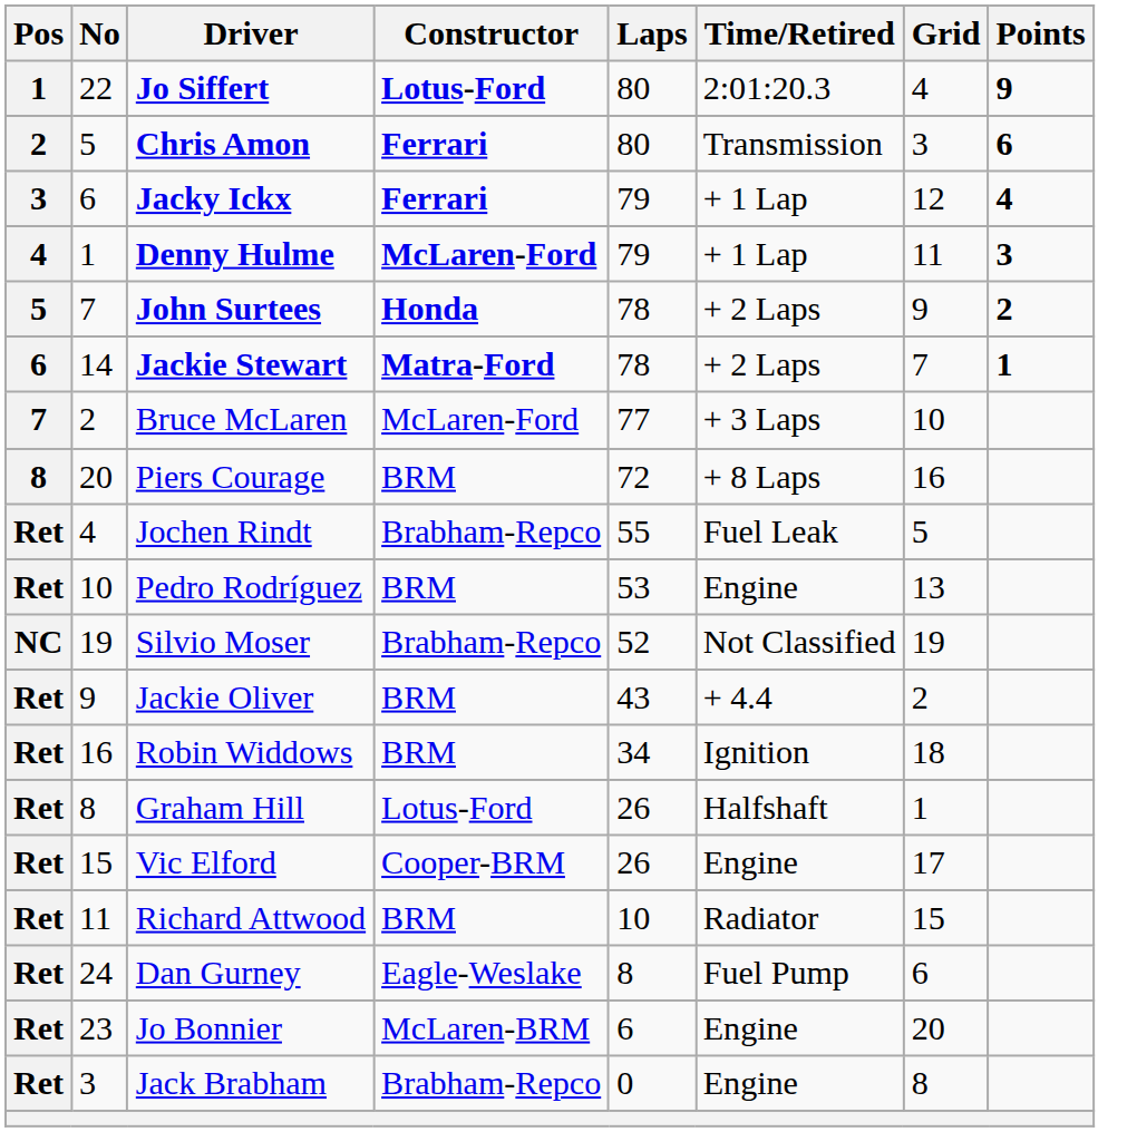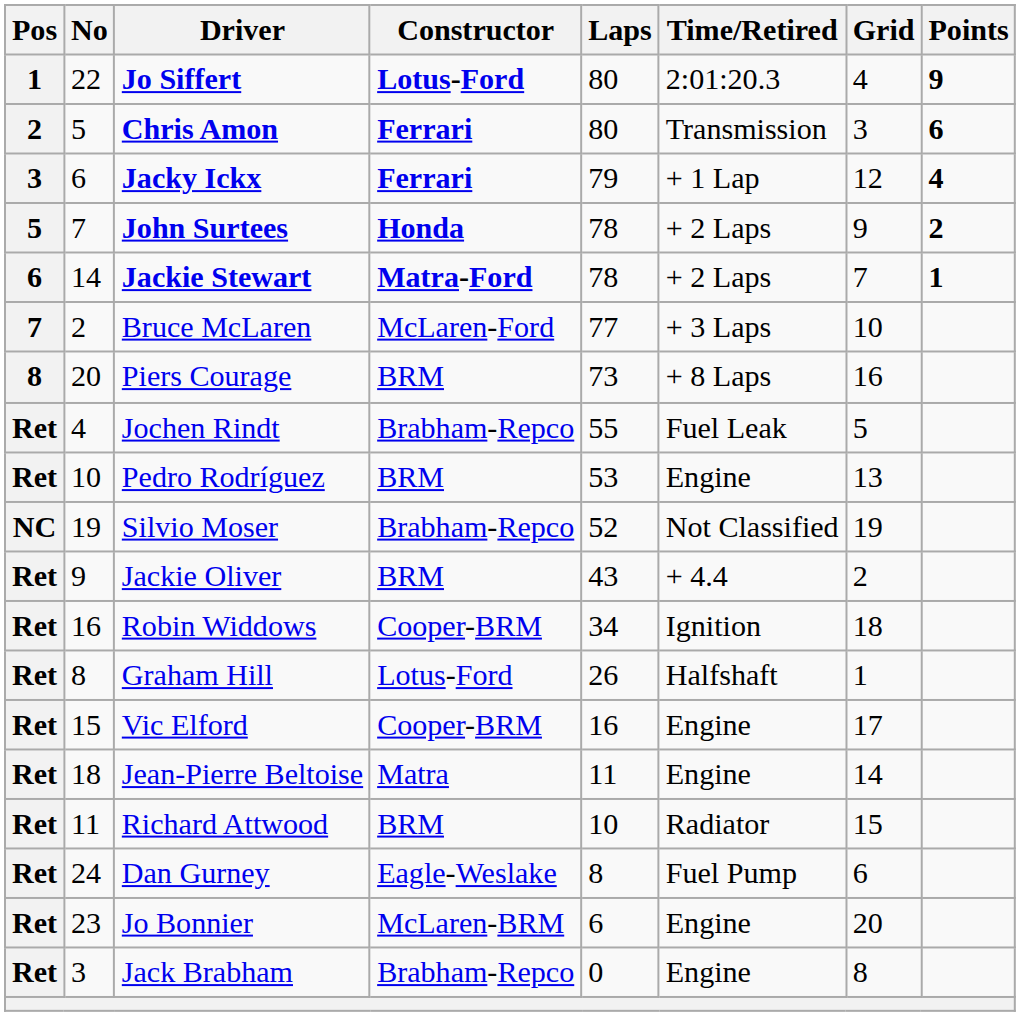 <table class="wikitable" style="font-size: 95%;">
 <tr>
 <th>Pos</th>
 <th>No</th>
 <th>Driver</th>
 <th>Constructor</th>
 <th>Laps</th>
 <th>Time/Retired</th>
 <th>Grid</th>
 <th>Points</th>
 </tr>
 <tr>
 <th>1</th>
 <td>22</td>
 <td> <strong><a href='#'>Jo Siffert</a></strong></td>
 <td><strong><a href='#'>Lotus</a>-<a href='#'>Ford</a></strong></td>
 <td>80</td>
 <td>2:01:20.3</td>
 <td>4</td>
 <td><strong>9</strong></td>
 </tr>
 <tr>
 <th>2</th>
 <td>5</td>
 <td> <strong><a href='#'>Chris Amon</a></strong></td>
 <td><strong><a href='#'>Ferrari</a></strong></td>
 <td>80</td>
 <td>Transmission</td>
 <td>3</td>
 <td><strong>6</strong></td>
 </tr>
 <tr>
 <th>3</th>
 <td>6</td>
 <td> <strong><a href='#'>Jacky Ickx</a></strong></td>
 <td><strong><a href='#'>Ferrari</a></strong></td>
 <td>79</td>
 <td>+ 1 Lap</td>
 <td>12</td>
 <td><strong>4</strong></td>
 </tr>
 <tr>
-<th>4</th>
-<td>1</td>
-<td> <strong><a href='#'>Denny Hulme</a></strong></td>
-<td><strong><a href='#'>McLaren</a>-<a href='#'>Ford</a></strong></td>
-<td>79</td>
-<td>+ 1 Lap</td>
-<td>11</td>
-<td><strong>3</strong></td>
-</tr>
-<tr>
 <th>5</th>
 <td>7</td>
 <td> <strong><a href='#'>John Surtees</a></strong></td>
 <td><strong><a href='#'>Honda</a></strong></td>
 <td>78</td>
 <td>+ 2 Laps</td>
 <td>9</td>
 <td><strong>2</strong></td>
 </tr>
 <tr>
 <th>6</th>
 <td>14</td>
 <td> <strong><a href='#'>Jackie Stewart</a></strong></td>
 <td><strong><a href='#'>Matra</a>-<a href='#'>Ford</a></strong></td>
 <td>78</td>
 <td>+ 2 Laps</td>
 <td>7</td>
 <td><strong>1</strong></td>
 </tr>
 <tr>
 <th>7</th>
 <td>2</td>
 <td> <a href='#'>Bruce McLaren</a></td>
 <td><a href='#'>McLaren</a>-<a href='#'>Ford</a></td>
 <td>77</td>
 <td>+ 3 Laps</td>
 <td>10</td>
 <td> </td>
 </tr>
 <tr>
 <th>8</th>
 <td>20</td>
 <td> <a href='#'>Piers Courage</a></td>
 <td><a href='#'>BRM</a></td>
-<td>72</td>
+<td>73</td>
 <td>+ 8 Laps</td>
 <td>16</td>
 <td> </td>
 </tr>
 <tr>
 <th>Ret</th>
 <td>4</td>
 <td> <a href='#'>Jochen Rindt</a></td>
 <td><a href='#'>Brabham</a>-<a href='#'>Repco</a></td>
 <td>55</td>
 <td>Fuel Leak</td>
 <td>5</td>
 <td> </td>
 </tr>
 <tr>
 <th>Ret</th>
 <td>10</td>
 <td> <a href='#'>Pedro Rodríguez</a></td>
 <td><a href='#'>BRM</a></td>
 <td>53</td>
 <td>Engine</td>
 <td>13</td>
 <td> </td>
 </tr>
 <tr>
 <th>NC</th>
 <td>19</td>
 <td> <a href='#'>Silvio Moser</a></td>
 <td><a href='#'>Brabham</a>-<a href='#'>Repco</a></td>
 <td>52</td>
 <td>Not Classified</td>
 <td>19</td>
 <td> </td>
 </tr>
 <tr>
 <th>Ret</th>
 <td>9</td>
 <td> <a href='#'>Jackie Oliver</a></td>
 <td><a href='#'>BRM</a></td>
 <td>43</td>
 <td>+ 4.4</td>
 <td>2</td>
 <td> </td>
 </tr>
 <tr>
 <th>Ret</th>
 <td>16</td>
 <td> <a href='#'>Robin Widdows</a></td>
-<td><a href='#'>BRM</a></td>
+<td><a href='#'>Cooper</a>-<a href='#'>BRM</a></td>
 <td>34</td>
 <td>Ignition</td>
 <td>18</td>
 <td> </td>
 </tr>
 <tr>
 <th>Ret</th>
 <td>8</td>
 <td> <a href='#'>Graham Hill</a></td>
 <td><a href='#'>Lotus</a>-<a href='#'>Ford</a></td>
 <td>26</td>
 <td>Halfshaft</td>
 <td>1</td>
 <td> </td>
 </tr>
 <tr>
 <th>Ret</th>
 <td>15</td>
 <td> <a href='#'>Vic Elford</a></td>
 <td><a href='#'>Cooper</a>-<a href='#'>BRM</a></td>
-<td>26</td>
+<td>16</td>
 <td>Engine</td>
 <td>17</td>
+<td> </td>
+</tr>
+<tr>
+<th>Ret</th>
+<td>18</td>
+<td> <a href='#'>Jean-Pierre Beltoise</a></td>
+<td><a href='#'>Matra</a></td>
+<td>11</td>
+<td>Engine</td>
+<td>14</td>
 <td> </td>
 </tr>
 <tr>
 <th>Ret</th>
 <td>11</td>
 <td> <a href='#'>Richard Attwood</a></td>
 <td><a href='#'>BRM</a></td>
 <td>10</td>
 <td>Radiator</td>
 <td>15</td>
 <td> </td>
 </tr>
 <tr>
 <th>Ret</th>
 <td>24</td>
 <td> <a href='#'>Dan Gurney</a></td>
 <td><a href='#'>Eagle</a>-<a href='#'>Weslake</a></td>
 <td>8</td>
 <td>Fuel Pump</td>
 <td>6</td>
 <td> </td>
 </tr>
 <tr>
 <th>Ret</th>
 <td>23</td>
 <td> <a href='#'>Jo Bonnier</a></td>
 <td><a href='#'>McLaren</a>-<a href='#'>BRM</a></td>
 <td>6</td>
 <td>Engine</td>
 <td>20</td>
 <td> </td>
 </tr>
 <tr>
 <th>Ret</th>
 <td>3</td>
 <td> <a href='#'>Jack Brabham</a></td>
 <td><a href='#'>Brabham</a>-<a href='#'>Repco</a></td>
 <td>0</td>
 <td>Engine</td>
 <td>8</td>
 <td> </td>
 </tr>
 <tr>
 <th colspan="8"></th>
 </tr>
 </table>
